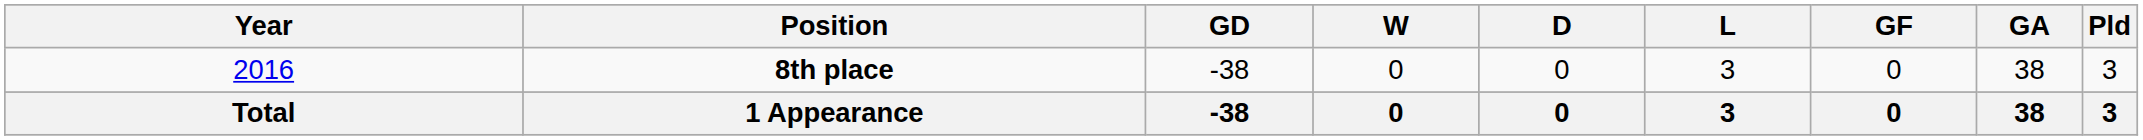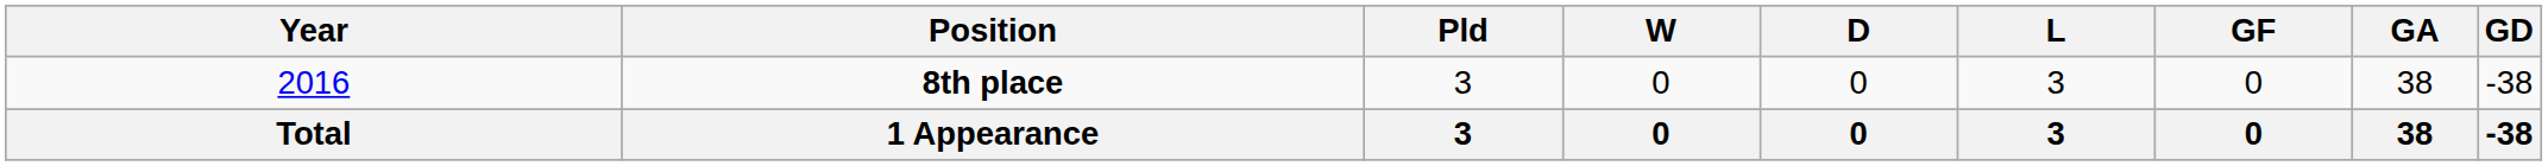 <table class="wikitable" style="text-align: center;">
 <tr>
 <th width=25%>Year</th>
 <th width=30%>Position</th>
-<th width=8%>GD</th>
+<th width=8%>Pld</th>
 <th width=8%>W</th>
 <th width=8%>D</th>
 <th width=8%>L</th>
 <th width=8%>GF</th>
 <th width=8%>GA</th>
-<th width=8%>Pld</th>
+<th width=8%>GD</th>
 </tr>
 <tr>
 <td> <a href='#'>2016</a></td>
 <td><strong>8th place</strong></td>
-<td>-38</td>
+<td>3</td>
 <td>0</td>
 <td>0</td>
 <td>3</td>
 <td>0</td>
 <td>38</td>
-<td>3</td>
+<td>-38</td>
 </tr>
 <tr>
 <th>Total</th>
 <th>1 Appearance</th>
-<th>-38</th>
+<th>3</th>
 <th>0</th>
 <th>0</th>
 <th>3</th>
 <th>0</th>
 <th>38</th>
-<th>3</th>
+<th>-38</th>
 </tr>
 </table>
